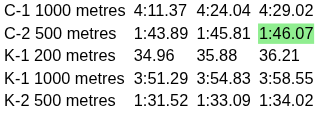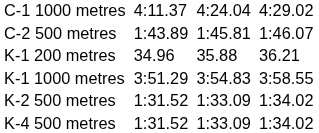 <table>
 <tr>
 <td>C-1 1000 metres</td>
 <td></td>
 <td>4:11.37</td>
 <td></td>
 <td>4:24.04</td>
 <td></td>
 <td>4:29.02</td>
 </tr>
 <tr>
 <td>C-2 500 metres</td>
 <td></td>
 <td>1:43.89</td>
 <td></td>
 <td>1:45.81</td>
 <td></td>
-<td style="background: lightgreen;">1:46.07</td>
+<td>1:46.07</td>
 </tr>
 <tr>
 <td>K-1 200 metres</td>
 <td></td>
 <td>34.96</td>
 <td></td>
 <td>35.88</td>
 <td></td>
 <td>36.21</td>
 </tr>
 <tr>
 <td>K-1 1000 metres</td>
 <td></td>
 <td>3:51.29</td>
 <td></td>
 <td>3:54.83</td>
 <td></td>
 <td>3:58.55</td>
 </tr>
 <tr>
 <td>K-2 500 metres</td>
 <td></td>
 <td>1:31.52</td>
 <td></td>
 <td>1:33.09</td>
 <td></td>
 <td>1:34.02</td>
 </tr>
+<tr>
+<td>K-4 500 metres</td>
+<td></td>
+<td>1:31.52</td>
+<td></td>
+<td>1:33.09</td>
+<td></td>
+<td>1:34.02</td>
+</tr>
 </table>
